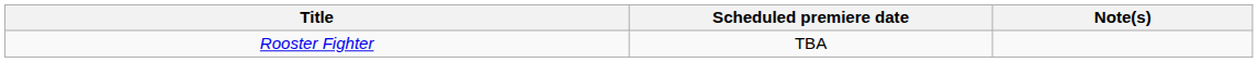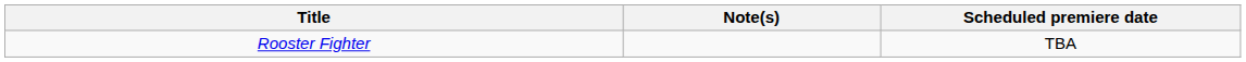 <table class="wikitable plainrowheaders sortable" style="width:61%;text-align:center;">
 <tr>
 <th width="24%">Title</th>
+<th width="10%">Note(s)</th>
 <th width="14%">Scheduled premiere date</th>
-<th width="10%">Note(s)</th>
 </tr>
 <tr>
 <td scope="row" style="text-align:center;"><em><a href='#'>Rooster Fighter</a></em></td>
+<td></td>
 <td>TBA</td>
-<td></td>
 </tr>
 </table>
